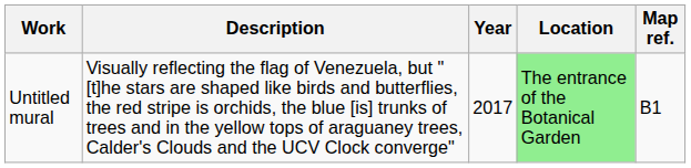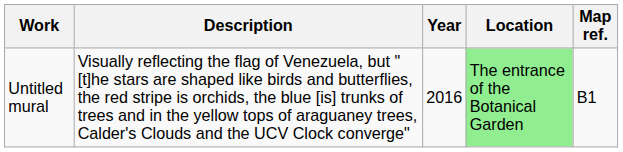 <table class="wikitable">
 <tr>
 <th>Work</th>
 <th>Description</th>
 <th>Year</th>
 <th>Location</th>
 <th>Map ref.</th>
 </tr>
 <tr>
 <td>Untitled mural</td>
 <td>Visually reflecting the flag of Venezuela, but "[t]he stars are shaped like birds and butterflies, the red stripe is orchids, the blue [is] trunks of trees and in the yellow tops of araguaney trees, Calder's Clouds and the UCV Clock converge"</td>
-<td>2017</td>
+<td>2016</td>
 <td style="background: lightgreen;">The entrance of the Botanical Garden</td>
 <td>B1</td>
 </tr>
 </table>
